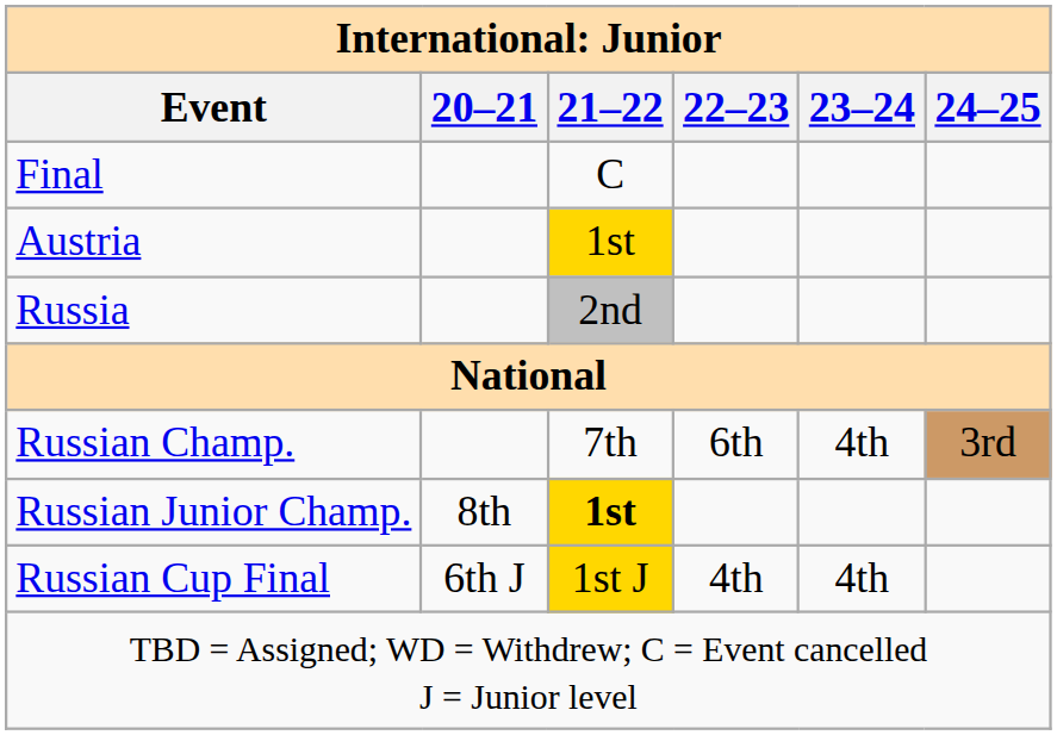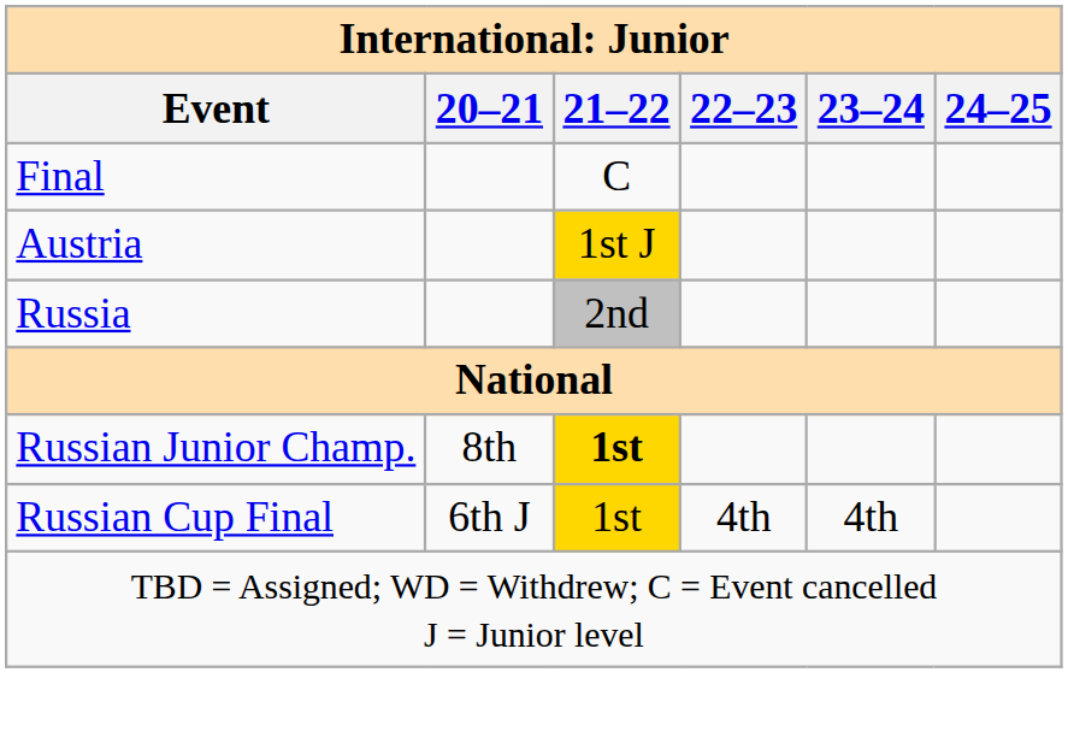 <table class="wikitable" style="text-align:center">
 <tr>
 <th style="background-color: #ffdead; " colspan=6 align=center>International: Junior</th>
 </tr>
 <tr>
 <th>Event</th>
 <th><a href='#'>20–21</a></th>
 <th><a href='#'>21–22</a></th>
 <th><a href='#'>22–23</a></th>
 <th><a href='#'>23–24</a></th>
 <th><a href='#'>24–25</a></th>
 </tr>
 <tr>
 <td align=left> <a href='#'>Final</a></td>
 <td></td>
 <td>C</td>
 <td></td>
 <td></td>
 <td></td>
 </tr>
 <tr>
 <td align=left> <a href='#'>Austria</a></td>
 <td></td>
-<td bgcolor=gold>1st</td>
+<td bgcolor=gold>1st J</td>
 <td></td>
 <td></td>
 <td></td>
 </tr>
 <tr>
 <td align=left> <a href='#'>Russia</a></td>
 <td></td>
 <td bgcolor=silver>2nd</td>
 <td></td>
 <td></td>
 <td></td>
 </tr>
 <tr>
 <th style="background-color: #ffdead; " colspan=6 align=center>National</th>
 </tr>
 <tr>
-<td align=left><a href='#'>Russian Champ.</a></td>
-<td></td>
-<td>7th</td>
-<td>6th</td>
-<td>4th</td>
-<td bgcolor=cc9966>3rd</td>
-</tr>
-<tr>
 <td align=left><a href='#'>Russian Junior Champ.</a></td>
 <td>8th</td>
 <td bgcolor=gold><strong>1st</strong></td>
 <td></td>
 <td></td>
 <td></td>
 </tr>
 <tr>
 <td align=left><a href='#'>Russian Cup Final</a> </td>
 <td>6th J</td>
-<td bgcolor=gold>1st J</td>
+<td bgcolor=gold>1st</td>
 <td>4th</td>
 <td>4th</td>
 <td></td>
 </tr>
 <tr>
 <td colspan=6 align=center><small> TBD = Assigned; WD = Withdrew; C = Event cancelled </small> <br> <small>J = Junior level </small></td>
 </tr>
 </table>
